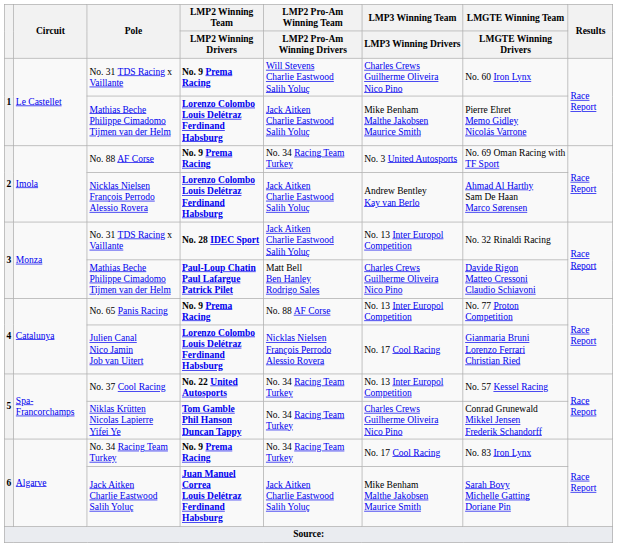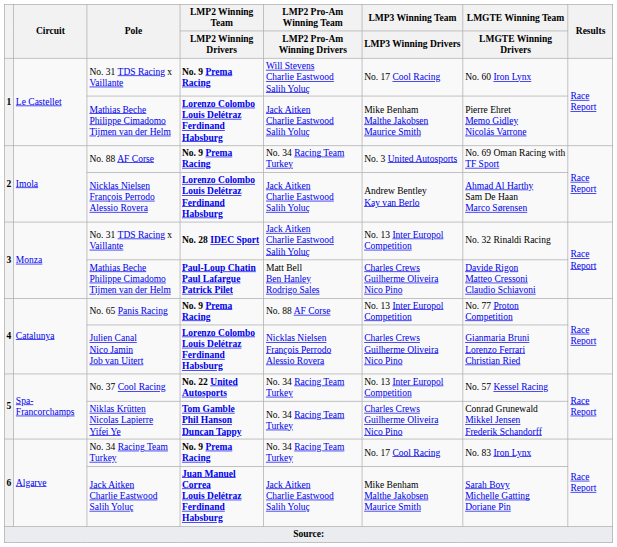 <table class="wikitable" style="font-size:85%;">
 <tr>
 <th rowspan=2></th>
 <th rowspan=2>Circuit</th>
 <th rowspan=2>Pole</th>
 <th>LMP2 Winning Team</th>
 <th>LMP2 Pro-Am Winning Team</th>
 <th>LMP3 Winning Team</th>
 <th>LMGTE Winning Team</th>
 <th rowspan=2>Results</th>
 </tr>
 <tr>
 <th>LMP2 Winning Drivers</th>
 <th>LMP2 Pro-Am Winning Drivers</th>
 <th>LMP3 Winning Drivers</th>
 <th>LMGTE Winning Drivers</th>
 </tr>
 <tr>
 <th rowspan=2>1</th>
 <td rowspan=2> <a href='#'>Le Castellet</a></td>
 <td> No. 31 <a href='#'>TDS Racing</a> x <a href='#'>Vaillante</a></td>
 <td><strong> No. 9 <a href='#'>Prema Racing</a></strong></td>
 <td> <a href='#'>Will Stevens</a><br> <a href='#'>Charlie Eastwood</a><br> <a href='#'>Salih Yoluç</a></td>
-<td> <a href='#'>Charles Crews</a><br> <a href='#'>Guilherme Oliveira</a><br> <a href='#'>Nico Pino</a></td>
+<td> No. 17 <a href='#'>Cool Racing</a></td>
 <td> No. 60 <a href='#'>Iron Lynx</a></td>
 <td rowspan=2><a href='#'>Race Report</a><br></td>
 </tr>
 <tr>
 <td> <a href='#'>Mathias Beche</a><br> <a href='#'>Philippe Cimadomo</a><br> <a href='#'>Tijmen van der Helm</a></td>
 <td><strong> <a href='#'>Lorenzo Colombo</a><br> <a href='#'>Louis Delétraz</a><br> <a href='#'>Ferdinand Habsburg</a></strong></td>
 <td> <a href='#'>Jack Aitken</a><br> <a href='#'>Charlie Eastwood</a><br> <a href='#'>Salih Yoluç</a></td>
 <td> Mike Benham<br> <a href='#'>Malthe Jakobsen</a><br> <a href='#'>Maurice Smith</a></td>
 <td> Pierre Ehret<br> <a href='#'>Memo Gidley</a><br> <a href='#'>Nicolás Varrone</a></td>
 </tr>
 <tr>
 <th rowspan=2>2</th>
 <td rowspan=2> <a href='#'>Imola</a></td>
 <td> No. 88 <a href='#'>AF Corse</a></td>
 <td><strong> No. 9 <a href='#'>Prema Racing</a></strong></td>
 <td> No. 34 <a href='#'>Racing Team Turkey</a></td>
 <td> No. 3 <a href='#'>United Autosports</a></td>
 <td> No. 69 Oman Racing with <a href='#'>TF Sport</a></td>
 <td rowspan=2><a href='#'>Race Report</a><br></td>
 </tr>
 <tr>
 <td> <a href='#'>Nicklas Nielsen</a><br> <a href='#'>François Perrodo</a><br> <a href='#'>Alessio Rovera</a></td>
 <td><strong> <a href='#'>Lorenzo Colombo</a><br> <a href='#'>Louis Delétraz</a><br> <a href='#'>Ferdinand Habsburg</a></strong></td>
 <td> <a href='#'>Jack Aitken</a><br> <a href='#'>Charlie Eastwood</a><br> <a href='#'>Salih Yoluç</a></td>
 <td> Andrew Bentley<br> <a href='#'>Kay van Berlo</a></td>
 <td> <a href='#'>Ahmad Al Harthy</a><br> Sam De Haan<br> <a href='#'>Marco Sørensen</a></td>
 </tr>
 <tr>
 <th rowspan=2>3</th>
 <td rowspan=2> <a href='#'>Monza</a></td>
 <td> No. 31 <a href='#'>TDS Racing</a> x <a href='#'>Vaillante</a></td>
 <td><strong> No. 28 <a href='#'>IDEC Sport</a></strong></td>
 <td> <a href='#'>Jack Aitken</a><br> <a href='#'>Charlie Eastwood</a><br> <a href='#'>Salih Yoluç</a></td>
 <td> No. 13 <a href='#'>Inter Europol Competition</a></td>
 <td> No. 32 Rinaldi Racing</td>
 <td rowspan=2><a href='#'>Race Report</a><br></td>
 </tr>
 <tr>
 <td> <a href='#'>Mathias Beche</a><br> <a href='#'>Philippe Cimadomo</a><br> <a href='#'>Tijmen van der Helm</a></td>
 <td><strong> <a href='#'>Paul-Loup Chatin</a><br> <a href='#'>Paul Lafargue</a><br> <a href='#'>Patrick Pilet</a></strong></td>
 <td> Matt Bell<br> <a href='#'>Ben Hanley</a><br> <a href='#'>Rodrigo Sales</a></td>
 <td> <a href='#'>Charles Crews</a><br> <a href='#'>Guilherme Oliveira</a><br> <a href='#'>Nico Pino</a></td>
 <td> <a href='#'>Davide Rigon</a><br> <a href='#'>Matteo Cressoni</a><br> <a href='#'>Claudio Schiavoni</a></td>
 </tr>
 <tr>
 <th rowspan=2>4</th>
 <td rowspan=2> <a href='#'>Catalunya</a></td>
 <td> No. 65 <a href='#'>Panis Racing</a></td>
 <td><strong> No. 9 <a href='#'>Prema Racing</a></strong></td>
 <td> No. 88 <a href='#'>AF Corse</a></td>
 <td> No. 13 <a href='#'>Inter Europol Competition</a></td>
 <td> No. 77 <a href='#'>Proton Competition</a></td>
 <td rowspan=2><a href='#'>Race Report</a><br></td>
 </tr>
 <tr>
 <td> <a href='#'>Julien Canal</a><br> <a href='#'>Nico Jamin</a><br> <a href='#'>Job van Uitert</a></td>
 <td><strong> <a href='#'>Lorenzo Colombo</a><br> <a href='#'>Louis Delétraz</a><br> <a href='#'>Ferdinand Habsburg</a></strong></td>
 <td> <a href='#'>Nicklas Nielsen</a><br> <a href='#'>François Perrodo</a><br> <a href='#'>Alessio Rovera</a></td>
-<td> No. 17 <a href='#'>Cool Racing</a></td>
+<td> <a href='#'>Charles Crews</a><br> <a href='#'>Guilherme Oliveira</a><br> <a href='#'>Nico Pino</a></td>
 <td> <a href='#'>Gianmaria Bruni</a><br> <a href='#'>Lorenzo Ferrari</a><br> <a href='#'>Christian Ried</a></td>
 </tr>
 <tr>
 <th rowspan=2>5</th>
 <td rowspan=2> <a href='#'>Spa-Francorchamps</a></td>
 <td> No. 37 <a href='#'>Cool Racing</a></td>
 <td><strong> No. 22 <a href='#'>United Autosports</a></strong></td>
 <td> No. 34 <a href='#'>Racing Team Turkey</a></td>
 <td> No. 13 <a href='#'>Inter Europol Competition</a></td>
 <td> No. 57 <a href='#'>Kessel Racing</a></td>
 <td rowspan=2><a href='#'>Race Report</a><br></td>
 </tr>
 <tr>
 <td> <a href='#'>Niklas Krütten</a><br> <a href='#'>Nicolas Lapierre</a><br> <a href='#'>Yifei Ye</a></td>
 <td><strong> <a href='#'>Tom Gamble</a><br> <a href='#'>Phil Hanson</a><br> <a href='#'>Duncan Tappy</a></strong></td>
 <td> No. 34 <a href='#'>Racing Team Turkey</a></td>
 <td> <a href='#'>Charles Crews</a><br> <a href='#'>Guilherme Oliveira</a><br> <a href='#'>Nico Pino</a></td>
 <td> Conrad Grunewald<br> <a href='#'>Mikkel Jensen</a><br> <a href='#'>Frederik Schandorff</a></td>
 </tr>
 <tr>
 <th rowspan="2">6</th>
 <td rowspan="2"> <a href='#'>Algarve</a></td>
 <td> No. 34 <a href='#'>Racing Team Turkey</a></td>
 <td><strong> No. 9 <a href='#'>Prema Racing</a></strong></td>
 <td> No. 34 <a href='#'>Racing Team Turkey</a></td>
 <td> No. 17 <a href='#'>Cool Racing</a></td>
 <td> No. 83 <a href='#'>Iron Lynx</a></td>
 <td rowspan=2><a href='#'>Race Report</a><br></td>
 </tr>
 <tr>
 <td> <a href='#'>Jack Aitken</a><br> <a href='#'>Charlie Eastwood</a><br> <a href='#'>Salih Yoluç</a></td>
 <td><strong> <a href='#'>Juan Manuel Correa</a><br> <a href='#'>Louis Delétraz</a><br> <a href='#'>Ferdinand Habsburg</a></strong></td>
 <td> <a href='#'>Jack Aitken</a><br> <a href='#'>Charlie Eastwood</a><br> <a href='#'>Salih Yoluç</a></td>
 <td> Mike Benham<br> <a href='#'>Malthe Jakobsen</a><br> <a href='#'>Maurice Smith</a></td>
 <td> <a href='#'>Sarah Bovy</a><br> <a href='#'>Michelle Gatting</a><br> <a href='#'>Doriane Pin</a></td>
 </tr>
 <tr class="sortbottom">
 <td colspan="8" style="background-color:#EAECF0;text-align:center"><strong>Source:</strong></td>
 </tr>
 </table>
